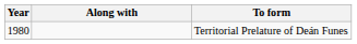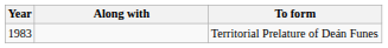 <table class="wikitable">
 <tr>
 <th>Year</th>
 <th width="225">Along with</th>
 <th width="225">To form</th>
 </tr>
 <tr valign="top">
-<td>1980</td>
+<td>1983</td>
 <td></td>
 <td>Territorial Prelature of Deán Funes</td>
 </tr>
 </table>
